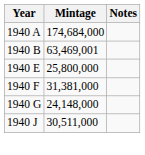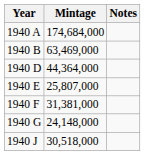 <table class="wikitable">
 <tr>
 <th scope="col">Year</th>
 <th scope="col">Mintage</th>
 <th scope="col">Notes</th>
 </tr>
 <tr>
 <td>1940 A</td>
 <td>174,684,000</td>
 <td></td>
 </tr>
 <tr>
 <td>1940 B</td>
-<td>63,469,001</td>
+<td>63,469,000</td>
+<td></td>
+</tr>
+<tr>
+<td>1940 D</td>
+<td>44,364,000</td>
 <td></td>
 </tr>
 <tr>
 <td>1940 E</td>
-<td>25,800,000</td>
+<td>25,807,000</td>
 <td></td>
 </tr>
 <tr>
 <td>1940 F</td>
 <td>31,381,000</td>
 <td></td>
 </tr>
 <tr>
 <td>1940 G</td>
 <td>24,148,000</td>
 <td></td>
 </tr>
 <tr>
 <td>1940 J</td>
-<td>30,511,000</td>
+<td>30,518,000</td>
 <td></td>
 </tr>
 </table>
